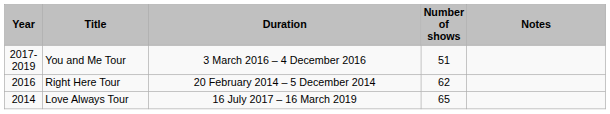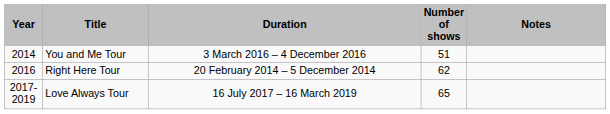 <table class="wikitable">
 <tr>
 <th style="width:50px; text-align:center; background:silver;">Year</th>
 <th style="width:150px; text-align:center; background:silver;">Title</th>
 <th style="width:400px; text-align:center; background:silver;">Duration</th>
 <th style="width:50px; text-align:center; background:silver;">Number of shows</th>
 <th style="width:200px; text-align:center; background:silver;">Notes</th>
 </tr>
 <tr>
-<td style="text-align:center;">2017-2019</td>
+<td style="text-align:center;">2014</td>
 <td>You and Me Tour</td>
 <td style="text-align:center;">3 March 2016 – 4 December 2016</td>
 <td style="text-align:center;">51</td>
 <td></td>
 </tr>
 <tr>
 <td style="text-align:center;">2016</td>
 <td>Right Here Tour</td>
 <td style="text-align:center;">20 February 2014 – 5 December 2014</td>
 <td style="text-align:center;">62</td>
 <td></td>
 </tr>
 <tr>
-<td style="text-align:center;">2014</td>
+<td style="text-align:center;">2017-2019</td>
 <td>Love Always Tour</td>
 <td style="text-align:center;">16 July 2017 – 16 March 2019</td>
 <td style="text-align:center;">65</td>
 <td></td>
 </tr>
 </table>
